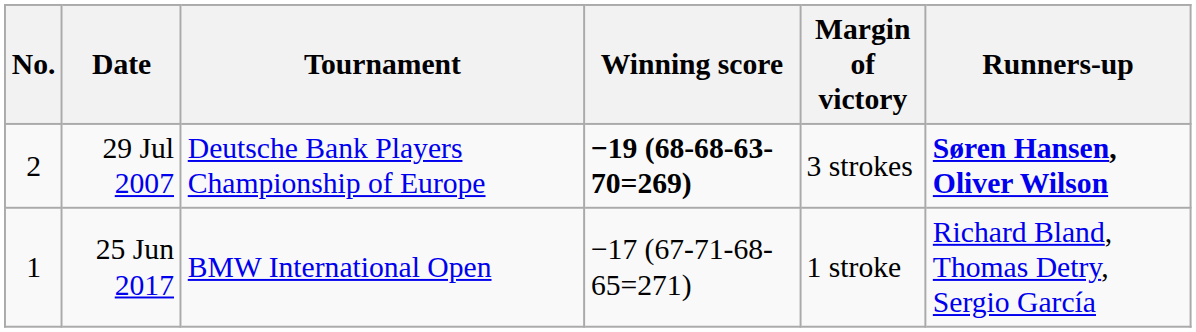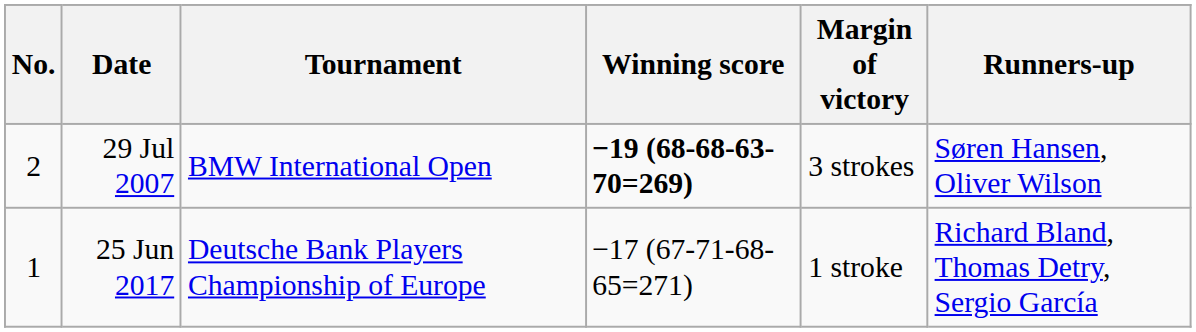 <table class="wikitable" style="font-size:95%;">
 <tr>
 <th>No.</th>
 <th>Date</th>
 <th>Tournament</th>
 <th>Winning score</th>
 <th>Margin of<br>victory</th>
 <th>Runners-up</th>
 </tr>
 <tr>
 <td align=center>2</td>
 <td align=right>29 Jul <a href='#'>2007</a></td>
-<td><a href='#'>Deutsche Bank Players Championship of Europe</a></td>
+<td><a href='#'>BMW International Open</a></td>
 <td><strong>−19 (68-68-63-70=269)</strong></td>
 <td>3 strokes</td>
-<td><strong> <a href='#'>Søren Hansen</a>,  <a href='#'>Oliver Wilson</a></strong></td>
+<td> <a href='#'>Søren Hansen</a>,  <a href='#'>Oliver Wilson</a></td>
 </tr>
 <tr>
 <td align=center>1</td>
 <td align=right>25 Jun <a href='#'>2017</a></td>
-<td><a href='#'>BMW International Open</a></td>
+<td><a href='#'>Deutsche Bank Players Championship of Europe</a></td>
 <td>−17 (67-71-68-65=271)</td>
 <td>1 stroke</td>
 <td> <a href='#'>Richard Bland</a>,  <a href='#'>Thomas Detry</a>,<br> <a href='#'>Sergio García</a></td>
 </tr>
 </table>
